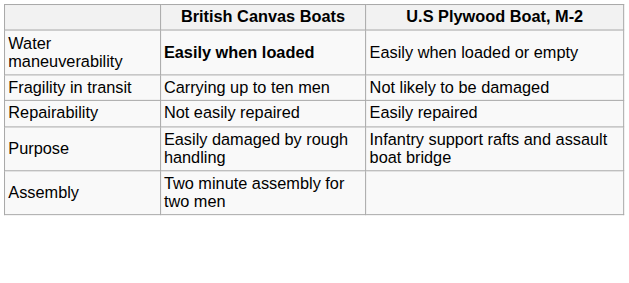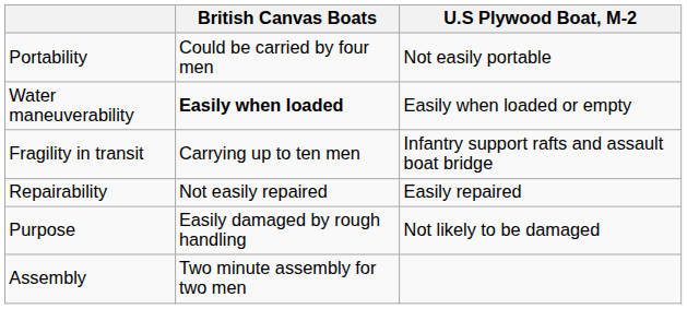 <table class="wikitable">
 <tr>
 <th></th>
 <th>British Canvas Boats</th>
 <th>U.S Plywood Boat, M-2</th>
+</tr>
+<tr>
+<td>Portability</td>
+<td>Could be carried by four men</td>
+<td>Not easily portable</td>
 </tr>
 <tr>
 <td>Water maneuverability</td>
 <td><strong>Easily when loaded</strong></td>
 <td>Easily when loaded or empty</td>
 </tr>
 <tr>
 <td>Fragility in transit</td>
 <td>Carrying up to ten men</td>
-<td>Not likely to be damaged</td>
+<td>Infantry support rafts and assault boat bridge</td>
 </tr>
 <tr>
 <td>Repairability</td>
 <td>Not easily repaired</td>
 <td>Easily repaired</td>
 </tr>
 <tr>
 <td>Purpose</td>
 <td>Easily damaged by rough handling</td>
-<td>Infantry support rafts and assault boat bridge</td>
+<td>Not likely to be damaged</td>
 </tr>
 <tr>
 <td>Assembly</td>
 <td>Two minute assembly for two men</td>
 <td></td>
 </tr>
 </table>
